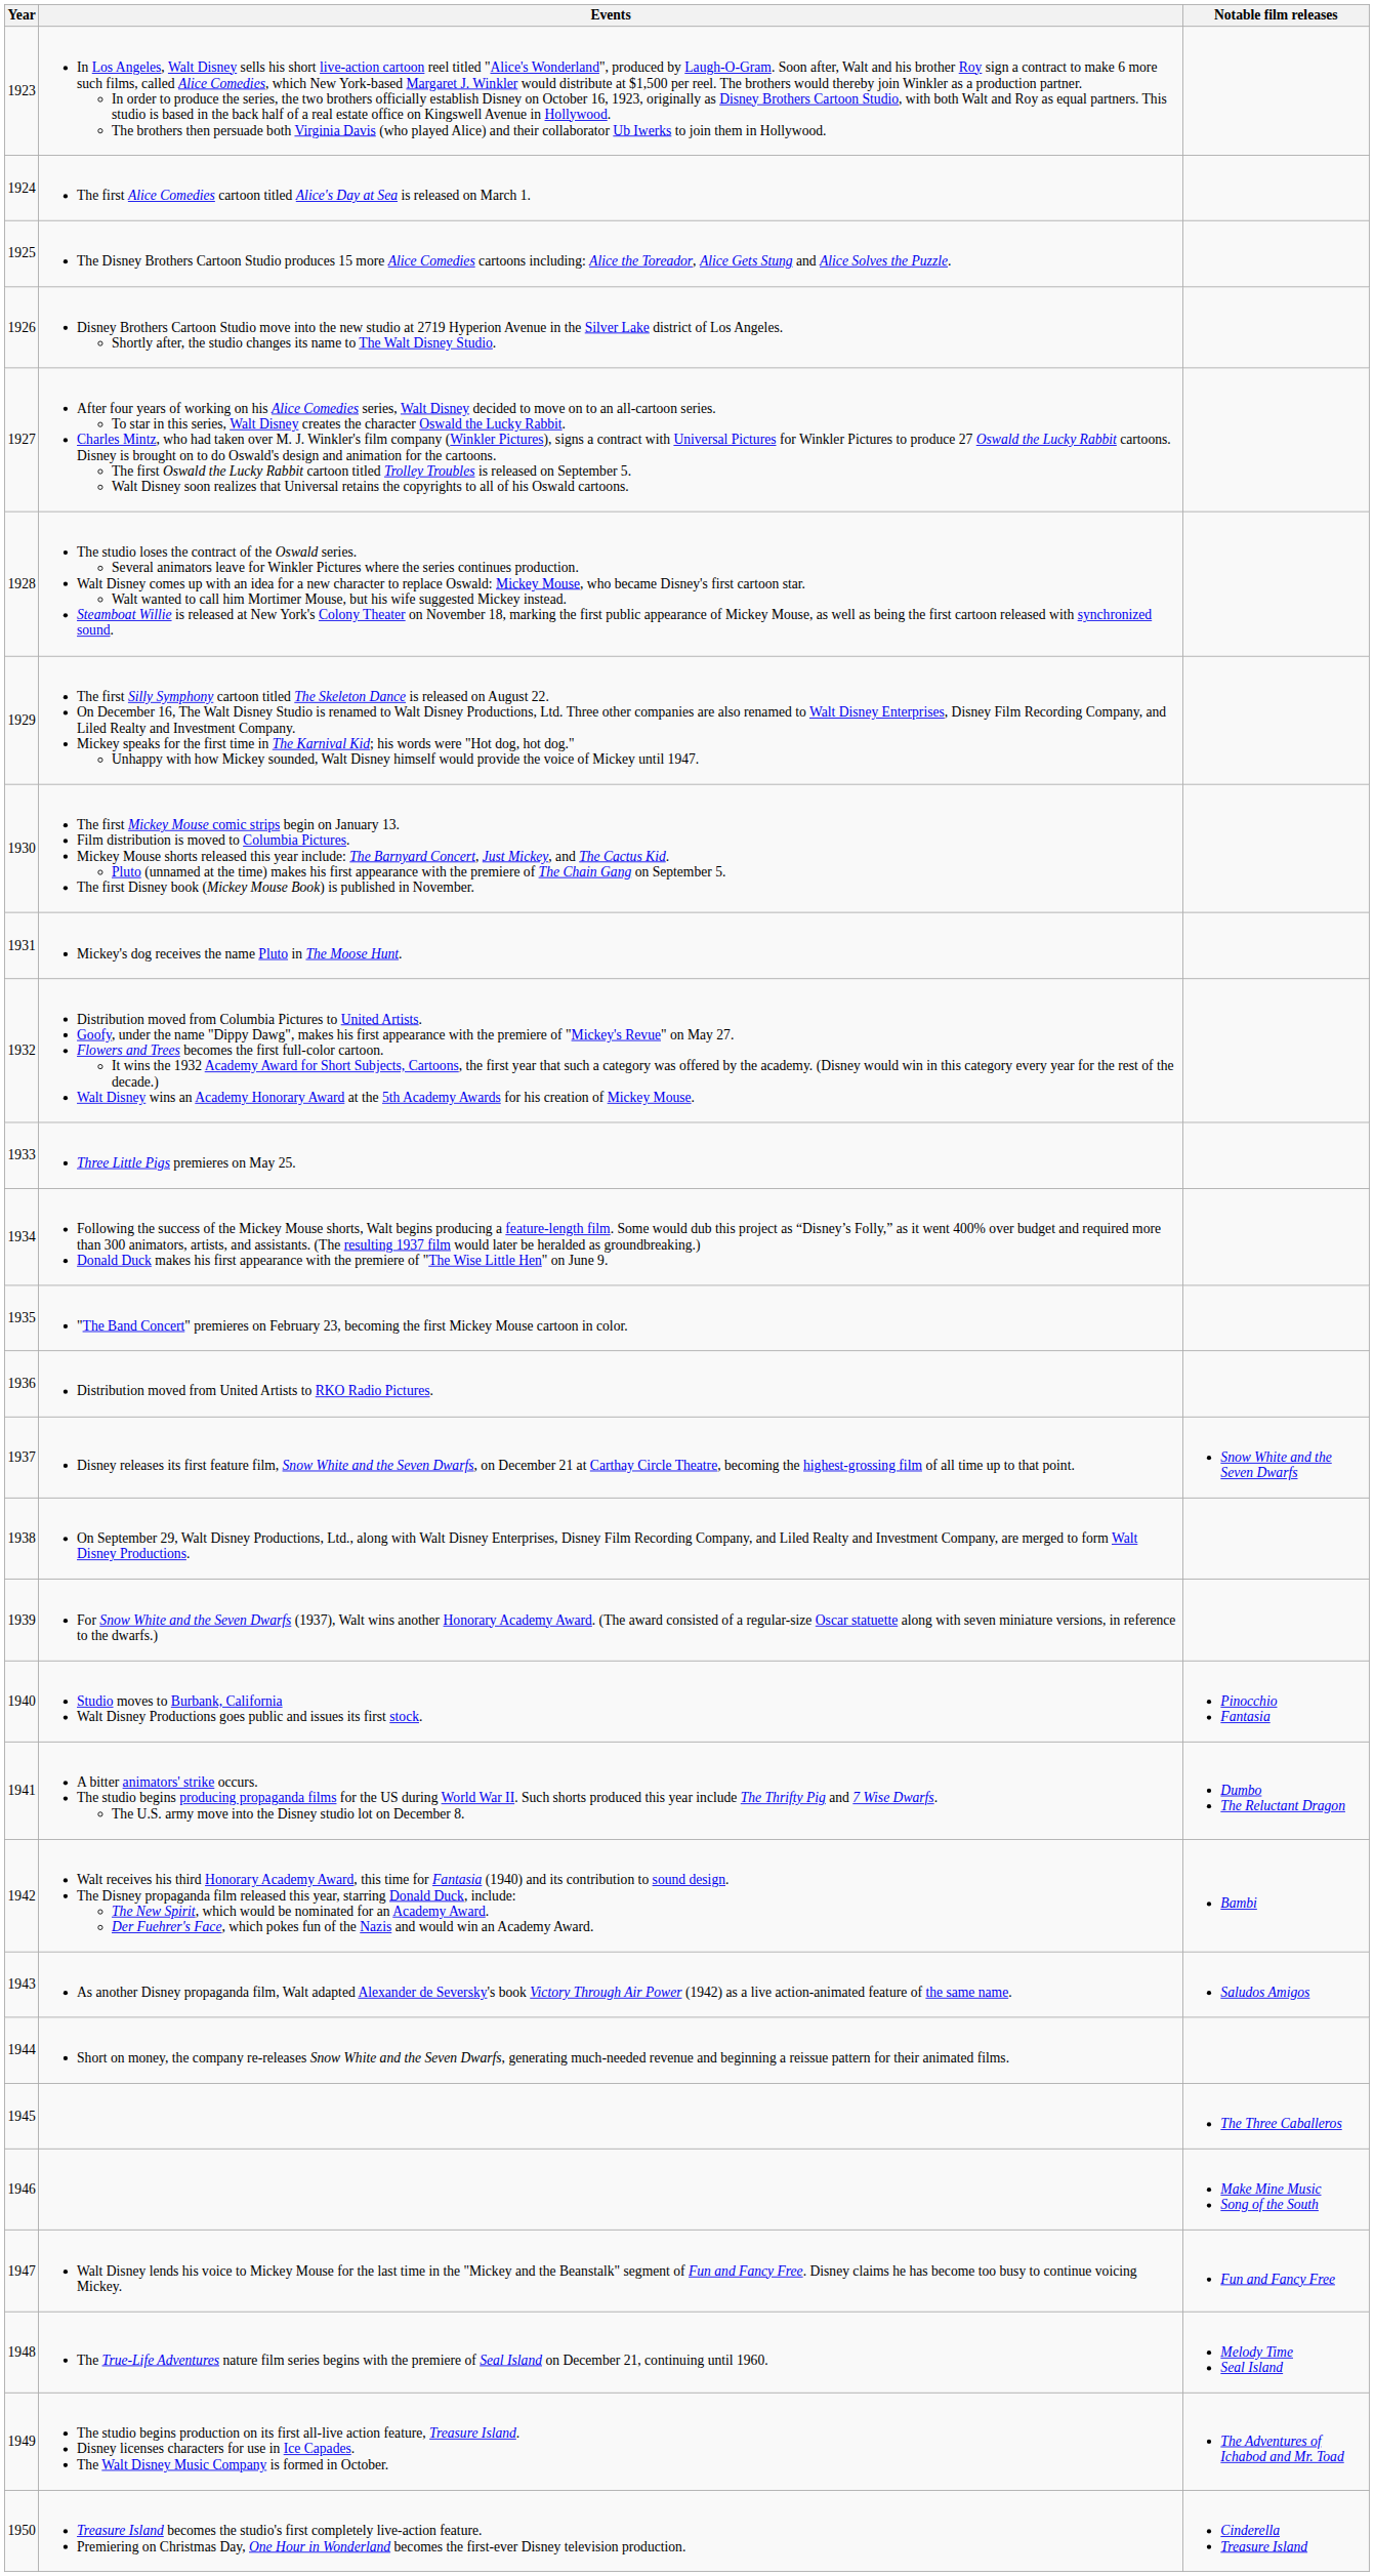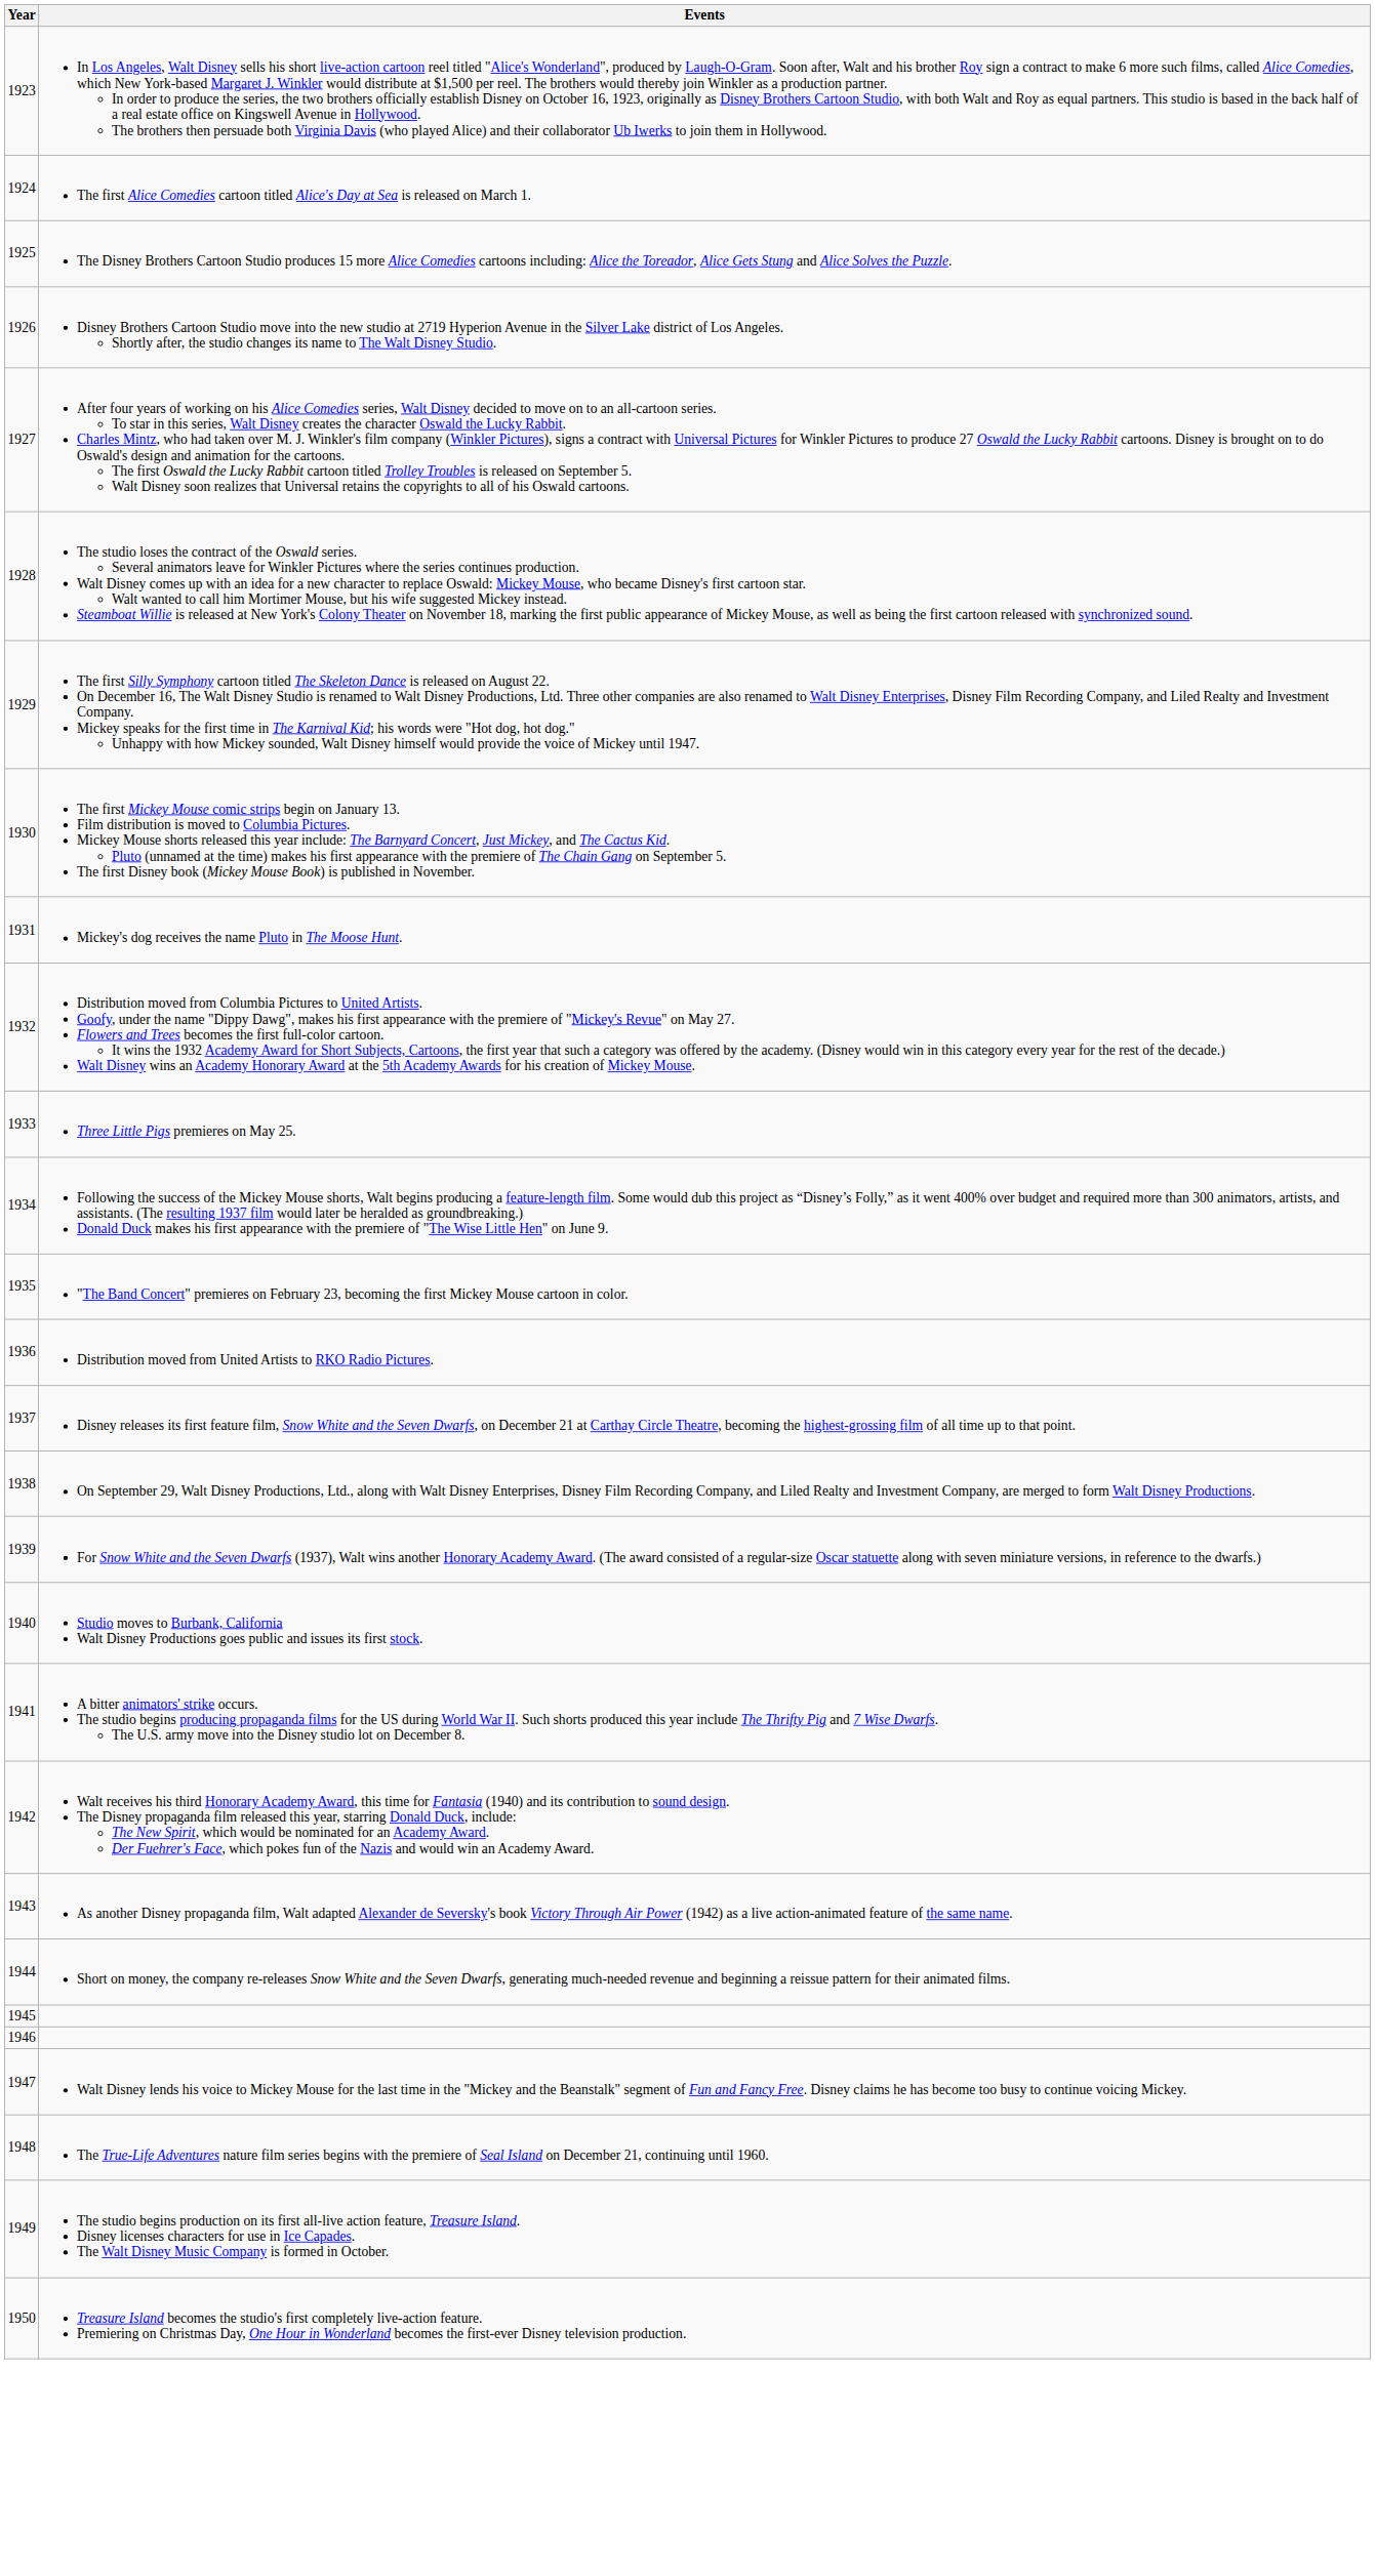 <table class="wikitable">
 <tr>
 <th>Year</th>
 <th>Events</th>
-<th>Notable film releases</th>
 </tr>
 <tr>
 <td>1923</td>
 <td><br><ul><li>In <a href='#'>Los Angeles</a>, <a href='#'>Walt Disney</a> sells his short <a href='#'>live-action cartoon</a> reel titled "<a href='#'>Alice's Wonderland</a>", produced by <a href='#'>Laugh-O-Gram</a>. Soon after, Walt and his brother <a href='#'>Roy</a> sign a contract to make 6 more such films, called <em><a href='#'>Alice Comedies</a></em>, which New York-based <a href='#'>Margaret J. Winkler</a> would distribute at $1,500 per reel. The brothers would thereby join Winkler as a production partner.<ul><li>In order to produce the series, the two brothers officially establish Disney on October 16, 1923, originally as <a href='#'>Disney Brothers Cartoon Studio</a>, with both Walt and Roy as equal partners. This studio is based in the back half of a real estate office on Kingswell Avenue in <a href='#'>Hollywood</a>.</li><li>The brothers then persuade both <a href='#'>Virginia Davis</a> (who played Alice) and their collaborator <a href='#'>Ub Iwerks</a> to join them in Hollywood.</li></ul></li></ul></td>
-<td></td>
 </tr>
 <tr>
 <td>1924</td>
 <td><br><ul><li>The first <em><a href='#'>Alice Comedies</a></em> cartoon titled <em><a href='#'>Alice's Day at Sea</a></em> is released on March 1.</li></ul></td>
-<td></td>
 </tr>
 <tr>
 <td>1925</td>
 <td><br><ul><li>The Disney Brothers Cartoon Studio produces 15 more <em><a href='#'>Alice Comedies</a></em> cartoons including: <em><a href='#'>Alice the Toreador</a></em>, <em><a href='#'>Alice Gets Stung</a></em> and <em><a href='#'>Alice Solves the Puzzle</a></em>.</li></ul></td>
-<td></td>
 </tr>
 <tr>
 <td>1926</td>
 <td><br><ul><li>Disney Brothers Cartoon Studio move into the new studio at 2719 Hyperion Avenue in the <a href='#'>Silver Lake</a> district of Los Angeles.<ul><li>Shortly after, the studio changes its name to <a href='#'>The Walt Disney Studio</a>.</li></ul></li></ul></td>
-<td></td>
 </tr>
 <tr>
 <td>1927</td>
 <td><br><ul><li>After four years of working on his <em><a href='#'>Alice Comedies</a></em> series, <a href='#'>Walt Disney</a> decided to move on to an all-cartoon series.<ul><li>To star in this series, <a href='#'>Walt Disney</a> creates the character <a href='#'>Oswald the Lucky Rabbit</a>.</li></ul></li><li><a href='#'>Charles Mintz</a>, who had taken over M. J. Winkler's film company (<a href='#'>Winkler Pictures</a>), signs a contract with <a href='#'>Universal Pictures</a> for Winkler Pictures to produce 27 <em><a href='#'>Oswald the Lucky Rabbit</a></em> cartoons. Disney is brought on to do Oswald's design and animation for the cartoons.<ul><li>The first <em>Oswald the Lucky Rabbit</em> cartoon titled <em><a href='#'>Trolley Troubles</a></em> is released on September 5.</li><li>Walt Disney soon realizes that Universal retains the copyrights to all of his Oswald cartoons.</li></ul></li></ul></td>
-<td></td>
 </tr>
 <tr>
 <td>1928</td>
 <td><br><ul><li>The studio loses the contract of the <em>Oswald</em> series.<ul><li>Several animators leave for Winkler Pictures where the series continues production.</li></ul></li><li>Walt Disney comes up with an idea for a new character to replace Oswald: <a href='#'>Mickey Mouse</a>, who became Disney's first cartoon star.<ul><li>Walt wanted to call him Mortimer Mouse, but his wife suggested Mickey instead.</li></ul></li><li><em><a href='#'>Steamboat Willie</a></em> is released at New York's <a href='#'>Colony Theater</a> on November 18, marking the first public appearance of Mickey Mouse, as well as being the first cartoon released with <a href='#'>synchronized sound</a>.</li></ul></td>
-<td></td>
 </tr>
 <tr>
 <td>1929</td>
 <td><br><ul><li>The first <em><a href='#'>Silly Symphony</a></em> cartoon titled <em><a href='#'>The Skeleton Dance</a></em> is released on August 22.</li><li>On December 16, The Walt Disney Studio is renamed to Walt Disney Productions, Ltd. Three other companies are also renamed to <a href='#'>Walt Disney Enterprises</a>, Disney Film Recording Company, and Liled Realty and Investment Company.</li><li>Mickey speaks for the first time in <em><a href='#'>The Karnival Kid</a></em>; his words were "Hot dog, hot dog."<ul><li>Unhappy with how Mickey sounded, Walt Disney himself would provide the voice of Mickey until 1947.</li></ul></li></ul></td>
-<td></td>
 </tr>
 <tr>
 <td>1930</td>
 <td><br><ul><li>The first <a href='#'><em>Mickey Mouse</em> comic strips</a> begin on January 13.</li><li>Film distribution is moved to <a href='#'>Columbia Pictures</a>.</li><li>Mickey Mouse shorts released this year include: <em><a href='#'>The Barnyard Concert</a></em>, <em><a href='#'>Just Mickey</a></em>, and <em><a href='#'>The Cactus Kid</a></em>.<ul><li><a href='#'>Pluto</a> (unnamed at the time) makes his first appearance with the premiere of <em><a href='#'>The Chain Gang</a></em> on September 5.</li></ul></li><li>The first Disney book (<em>Mickey Mouse Book</em>) is published in November.</li></ul></td>
-<td></td>
 </tr>
 <tr>
 <td>1931</td>
 <td><br><ul><li>Mickey's dog receives the name <a href='#'>Pluto</a> in <em><a href='#'>The Moose Hunt</a></em>.</li></ul></td>
-<td></td>
 </tr>
 <tr>
 <td>1932</td>
 <td><br><ul><li>Distribution moved from Columbia Pictures to <a href='#'>United Artists</a>.</li><li><a href='#'>Goofy</a>, under the name "Dippy Dawg", makes his first appearance with the premiere of "<a href='#'>Mickey's Revue</a>" on May 27.</li><li><em><a href='#'>Flowers and Trees</a></em> becomes the first full-color cartoon.<ul><li>It wins the 1932 <a href='#'>Academy Award for Short Subjects, Cartoons</a>, the first year that such a category was offered by the academy. (Disney would win in this category every year for the rest of the decade.)<em></em></li></ul></li><li><a href='#'>Walt Disney</a> wins an <a href='#'>Academy Honorary Award</a> at the <a href='#'>5th Academy Awards</a> for his creation of <a href='#'>Mickey Mouse</a>.</li></ul></td>
-<td></td>
 </tr>
 <tr>
 <td>1933</td>
 <td><br><ul><li><em><a href='#'>Three Little Pigs</a></em> premieres on May 25.</li></ul></td>
-<td></td>
 </tr>
 <tr>
 <td>1934</td>
 <td><br><ul><li>Following the success of the Mickey Mouse shorts, Walt begins producing a <a href='#'>feature-length film</a>. Some would dub this project as “Disney’s Folly,” as it went 400% over budget and required more than 300 animators, artists, and assistants. (The <a href='#'>resulting 1937 film</a> would later be heralded as groundbreaking.)</li><li><a href='#'>Donald Duck</a> makes his first appearance with the premiere of "<a href='#'>The Wise Little Hen</a>" on June 9.</li></ul></td>
-<td></td>
 </tr>
 <tr>
 <td>1935</td>
 <td><br><ul><li>"<a href='#'>The Band Concert</a>" premieres on February 23, becoming the first Mickey Mouse cartoon in color.</li></ul></td>
-<td></td>
 </tr>
 <tr>
 <td>1936</td>
 <td><br><ul><li>Distribution moved from United Artists to <a href='#'>RKO Radio Pictures</a>.</li></ul></td>
-<td></td>
 </tr>
 <tr>
 <td>1937</td>
 <td><br><ul><li>Disney releases its first feature film, <em><a href='#'>Snow White and the Seven Dwarfs</a></em>, on December 21 at <a href='#'>Carthay Circle Theatre</a>, becoming the <a href='#'>highest-grossing film</a> of all time up to that point.</li></ul></td>
-<td><br><ul><li><em><a href='#'>Snow White and the Seven Dwarfs</a></em></li></ul></td>
 </tr>
 <tr>
 <td>1938</td>
 <td><br><ul><li>On September 29, Walt Disney Productions, Ltd., along with Walt Disney Enterprises, Disney Film Recording Company, and Liled Realty and Investment Company, are merged to form <a href='#'>Walt Disney Productions</a>.</li></ul></td>
-<td></td>
 </tr>
 <tr>
 <td>1939</td>
 <td><br><ul><li>For <em><a href='#'>Snow White and the Seven Dwarfs</a></em> (1937), Walt wins another <a href='#'>Honorary Academy Award</a>. (The award consisted of a regular-size <a href='#'>Oscar statuette</a> along with seven miniature versions, in reference to the dwarfs.)<em></em></li></ul></td>
-<td></td>
 </tr>
 <tr>
 <td>1940</td>
 <td><br><ul><li><a href='#'>Studio</a> moves to <a href='#'>Burbank, California</a></li><li>Walt Disney Productions goes public and issues its first <a href='#'>stock</a>.</li></ul></td>
-<td><br><ul><li><em><a href='#'>Pinocchio</a></em></li><li><em><a href='#'>Fantasia</a></em></li></ul></td>
 </tr>
 <tr>
 <td>1941</td>
 <td><br><ul><li>A bitter <a href='#'>animators' strike</a> occurs.</li><li>The studio begins <a href='#'>producing propaganda films</a> for the US during <a href='#'>World War II</a>. Such shorts produced this year include <em><a href='#'>The Thrifty Pig</a></em> and <em><a href='#'>7 Wise Dwarfs</a></em>.<ul><li>The U.S. army move into the Disney studio lot on December 8.</li></ul></li></ul></td>
-<td><br><ul><li><em><a href='#'>Dumbo</a></em></li><li><em><a href='#'>The Reluctant Dragon</a></em></li></ul></td>
 </tr>
 <tr>
 <td>1942</td>
 <td><br><ul><li>Walt receives his third <a href='#'>Honorary Academy Award</a>, this time for <em><a href='#'>Fantasia</a></em> (1940) and its contribution to <a href='#'>sound design</a>.</li><li>The Disney propaganda film released this year, starring <a href='#'>Donald Duck</a>, include:<ul><li><em><a href='#'>The New Spirit</a></em>, which would be nominated for an <a href='#'>Academy Award</a>.</li><li><em><a href='#'>Der Fuehrer's Face</a></em>, which pokes fun of the <a href='#'>Nazis</a> and would win an Academy Award.</li></ul></li></ul></td>
-<td><br><ul><li><em><a href='#'>Bambi</a></em></li></ul></td>
 </tr>
 <tr>
 <td>1943</td>
 <td><br><ul><li>As another Disney propaganda film, Walt adapted <a href='#'>Alexander de Seversky</a>'s book <em><a href='#'>Victory Through Air Power</a></em> (1942) as a live action-animated feature of <a href='#'>the same name</a>.<em></em></li></ul></td>
-<td><br><ul><li><em><a href='#'>Saludos Amigos</a></em></li></ul></td>
 </tr>
 <tr>
 <td>1944</td>
 <td><br><ul><li>Short on money, the company re-releases <em>Snow White and the Seven Dwarfs</em>, generating much-needed revenue and beginning a reissue pattern for their animated films.</li></ul></td>
-<td></td>
 </tr>
 <tr>
 <td>1945</td>
 <td></td>
-<td><br><ul><li><em><a href='#'>The Three Caballeros</a></em></li></ul></td>
 </tr>
 <tr>
 <td>1946</td>
 <td></td>
-<td><br><ul><li><em><a href='#'>Make Mine Music</a></em></li><li><em><a href='#'>Song of the South</a></em></li></ul></td>
 </tr>
 <tr>
 <td>1947</td>
 <td><br><ul><li>Walt Disney lends his voice to Mickey Mouse for the last time in the "Mickey and the Beanstalk" segment of <em><a href='#'>Fun and Fancy Free</a></em>. Disney claims he has become too busy to continue voicing Mickey.</li></ul></td>
-<td><br><ul><li><em><a href='#'>Fun and Fancy Free</a></em></li></ul></td>
 </tr>
 <tr>
 <td>1948</td>
 <td><br><ul><li>The <em><a href='#'>True-Life Adventures</a></em> nature film series begins with the premiere of <em><a href='#'>Seal Island</a></em> on December 21, continuing until 1960.</li></ul></td>
-<td><br><ul><li><em><a href='#'>Melody Time</a></em></li><li><em><a href='#'>Seal Island</a></em></li></ul></td>
 </tr>
 <tr>
 <td>1949</td>
 <td><br><ul><li>The studio begins production on its first all-live action feature, <em><a href='#'>Treasure Island</a></em>.</li><li>Disney licenses characters for use in <a href='#'>Ice Capades</a>.</li><li>The <a href='#'>Walt Disney Music Company</a> is formed in October.</li></ul></td>
-<td><br><ul><li><em><a href='#'>The Adventures of Ichabod and Mr. Toad</a></em></li></ul></td>
 </tr>
 <tr>
 <td>1950</td>
 <td><br><ul><li><em><a href='#'>Treasure Island</a></em> becomes the studio's first completely live-action feature.</li><li>Premiering on Christmas Day, <em><a href='#'>One Hour in Wonderland</a></em> becomes the first-ever Disney television production.</li></ul></td>
-<td><br><ul><li><em><a href='#'>Cinderella</a></em></li><li><em><a href='#'>Treasure Island</a></em></li></ul></td>
 </tr>
 </table>
